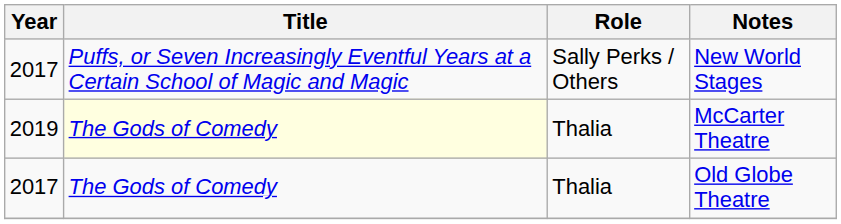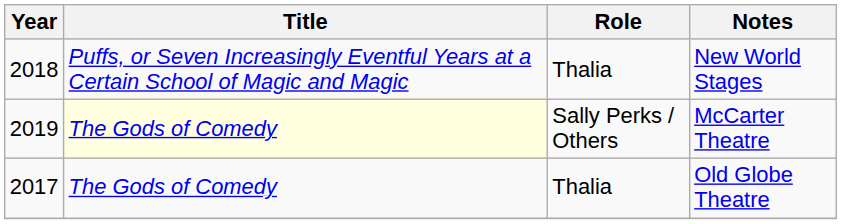 <table class="wikitable">
 <tr>
 <th>Year</th>
 <th>Title</th>
 <th>Role</th>
 <th>Notes</th>
 </tr>
 <tr>
-<td>2017</td>
+<td>2018</td>
 <td><em><a href='#'>Puffs, or Seven Increasingly Eventful Years at a Certain School of Magic and Magic</a></em></td>
-<td>Sally Perks / Others</td>
+<td>Thalia</td>
 <td><a href='#'>New World Stages</a></td>
 </tr>
 <tr>
 <td>2019</td>
 <td style="background: lightyellow;"><em><a href='#'>The Gods of Comedy</a></em></td>
-<td>Thalia</td>
+<td>Sally Perks / Others</td>
 <td><a href='#'>McCarter Theatre</a></td>
 </tr>
 <tr>
 <td>2017</td>
 <td><em><a href='#'>The Gods of Comedy</a></em></td>
 <td>Thalia</td>
 <td><a href='#'>Old Globe Theatre</a></td>
 </tr>
 <tr>
 </tr>
 </table>
